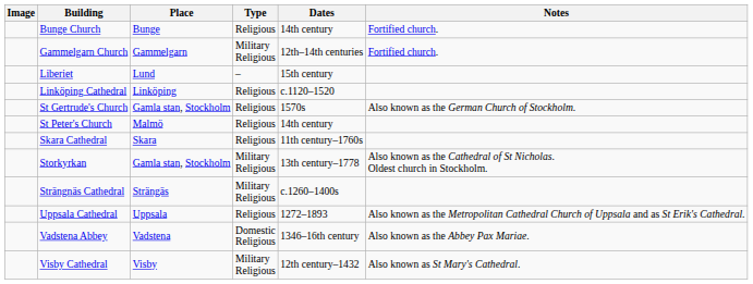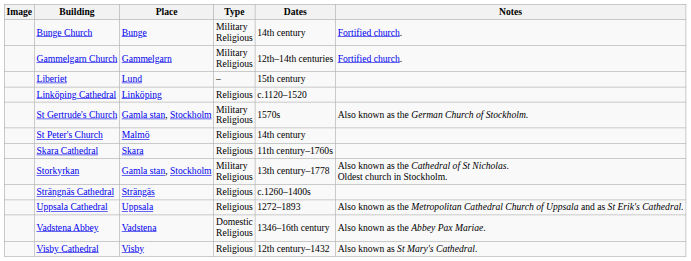 <table class="wikitable sortable mw-collapsible mw-collapsed">
 <tr>
 <th>Image</th>
 <th>Building</th>
 <th>Place</th>
 <th>Type</th>
 <th>Dates</th>
 <th>Notes</th>
 </tr>
 <tr>
 <td></td>
 <td><a href='#'>Bunge Church</a></td>
 <td><a href='#'>Bunge</a></td>
-<td>Religious</td>
+<td>Military<br>Religious</td>
 <td>14th century</td>
 <td><a href='#'>Fortified church</a>.</td>
 </tr>
 <tr>
 <td></td>
 <td><a href='#'>Gammelgarn Church</a></td>
 <td><a href='#'>Gammelgarn</a></td>
 <td>Military<br>Religious</td>
 <td>12th–14th centuries</td>
 <td><a href='#'>Fortified church</a>.</td>
 </tr>
 <tr>
 <td></td>
 <td><a href='#'>Liberiet</a></td>
 <td><a href='#'>Lund</a></td>
 <td>–</td>
 <td>15th century</td>
 <td></td>
 </tr>
 <tr>
 <td></td>
 <td><a href='#'>Linköping Cathedral</a></td>
 <td><a href='#'>Linköping</a></td>
 <td>Religious</td>
 <td>c.1120–1520</td>
 <td></td>
 </tr>
 <tr>
 <td></td>
 <td><a href='#'>St Gertrude's Church</a></td>
 <td><a href='#'>Gamla stan</a>, <a href='#'>Stockholm</a></td>
-<td>Religious</td>
+<td>Military<br>Religious</td>
 <td>1570s</td>
 <td>Also known as the <em>German Church of Stockholm</em>.</td>
 </tr>
 <tr>
 <td></td>
 <td><a href='#'>St Peter's Church</a></td>
 <td><a href='#'>Malmö</a></td>
 <td>Religious</td>
 <td>14th century</td>
 <td></td>
 </tr>
 <tr>
 <td></td>
 <td><a href='#'>Skara Cathedral</a></td>
 <td><a href='#'>Skara</a></td>
 <td>Religious</td>
 <td>11th century–1760s</td>
 <td></td>
 </tr>
 <tr>
 <td></td>
 <td><a href='#'>Storkyrkan</a></td>
 <td><a href='#'>Gamla stan</a>, <a href='#'>Stockholm</a></td>
 <td>Military<br>Religious</td>
 <td>13th century–1778</td>
 <td>Also known as the <em>Cathedral of St Nicholas</em>.<br>Oldest church in Stockholm.</td>
 </tr>
 <tr>
 <td></td>
 <td><a href='#'>Strängnäs Cathedral</a></td>
 <td><a href='#'>Strängäs</a></td>
-<td>Military<br>Religious</td>
+<td>Religious</td>
 <td>c.1260–1400s</td>
 <td></td>
 </tr>
 <tr>
 <td></td>
 <td><a href='#'>Uppsala Cathedral</a></td>
 <td><a href='#'>Uppsala</a></td>
 <td>Religious</td>
 <td>1272–1893</td>
 <td>Also known as the <em>Metropolitan Cathedral Church of Uppsala</em> and as <em>St Erik's Cathedral</em>.</td>
 </tr>
 <tr>
 <td></td>
 <td><a href='#'>Vadstena Abbey</a></td>
 <td><a href='#'>Vadstena</a></td>
 <td>Domestic<br>Religious</td>
 <td>1346–16th century</td>
 <td>Also known as the <em>Abbey Pax Mariae</em>.</td>
 </tr>
 <tr>
 <td></td>
 <td><a href='#'>Visby Cathedral</a></td>
 <td><a href='#'>Visby</a></td>
-<td>Military<br>Religious</td>
+<td>Religious</td>
 <td>12th century–1432</td>
 <td>Also known as <em>St Mary's Cathedral</em>.</td>
 </tr>
 </table>
